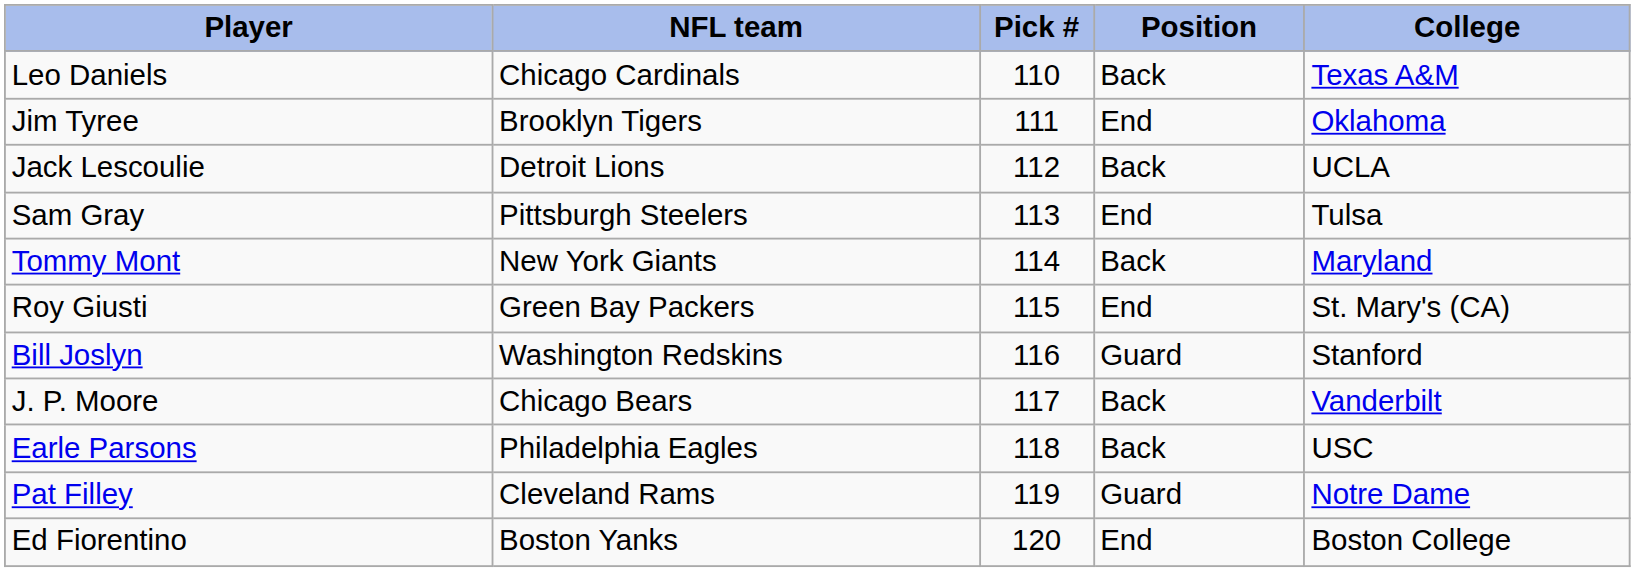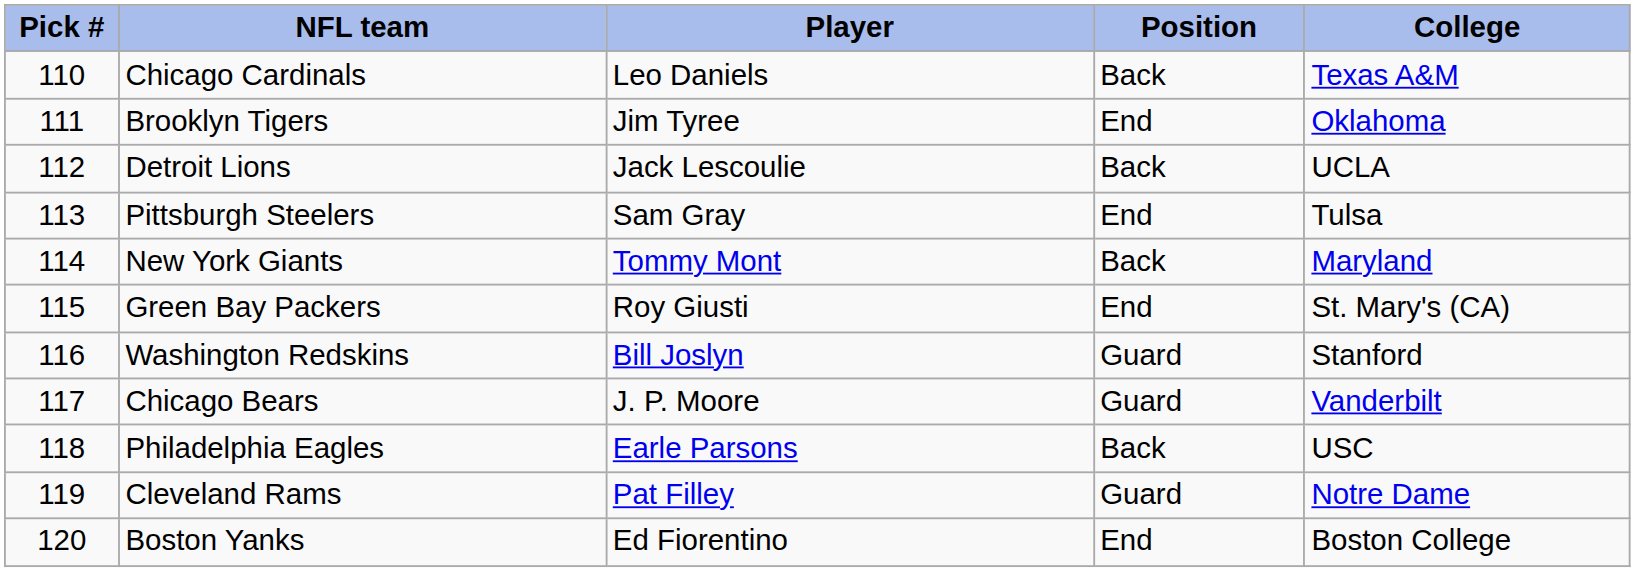 <table class="wikitable sortable sortable" style="width: 100%">
 <tr>
+<th style="background:#A8BDEC;" width=7%>Pick #</th>
+<th width=30% style="background:#A8BDEC;">NFL team</th>
 <th width=30% style="background:#A8BDEC;">Player</th>
-<th width=30% style="background:#A8BDEC;">NFL team</th>
-<th style="background:#A8BDEC;" width=7%>Pick #</th>
 <th width=13% style="background:#A8BDEC;">Position</th>
 <th style="background:#A8BDEC;">College</th>
 </tr>
 <tr>
+<td align=center>110</td>
+<td>Chicago Cardinals</td>
 <td>Leo Daniels</td>
-<td>Chicago Cardinals</td>
-<td align=center>110</td>
 <td>Back</td>
 <td><a href='#'>Texas A&M</a></td>
 </tr>
 <tr>
+<td align=center>111</td>
+<td>Brooklyn Tigers</td>
 <td>Jim Tyree</td>
-<td>Brooklyn Tigers</td>
-<td align=center>111</td>
 <td>End</td>
 <td><a href='#'>Oklahoma</a></td>
 </tr>
 <tr>
+<td align=center>112</td>
+<td>Detroit Lions</td>
 <td>Jack Lescoulie</td>
-<td>Detroit Lions</td>
-<td align=center>112</td>
 <td>Back</td>
 <td>UCLA</td>
 </tr>
 <tr>
+<td align=center>113</td>
+<td>Pittsburgh Steelers</td>
 <td>Sam Gray</td>
-<td>Pittsburgh Steelers</td>
-<td align=center>113</td>
 <td>End</td>
 <td>Tulsa</td>
 </tr>
 <tr>
+<td align=center>114</td>
+<td>New York Giants</td>
 <td><a href='#'>Tommy Mont</a></td>
-<td>New York Giants</td>
-<td align=center>114</td>
 <td>Back</td>
 <td><a href='#'>Maryland</a></td>
 </tr>
 <tr>
+<td align=center>115</td>
+<td>Green Bay Packers</td>
 <td>Roy Giusti</td>
-<td>Green Bay Packers</td>
-<td align=center>115</td>
 <td>End</td>
 <td>St. Mary's (CA)</td>
 </tr>
 <tr>
+<td align=center>116</td>
+<td>Washington Redskins</td>
 <td><a href='#'>Bill Joslyn</a></td>
-<td>Washington Redskins</td>
-<td align=center>116</td>
 <td>Guard</td>
 <td>Stanford</td>
 </tr>
 <tr>
+<td align=center>117</td>
+<td>Chicago Bears</td>
 <td>J. P. Moore</td>
-<td>Chicago Bears</td>
-<td align=center>117</td>
-<td>Back</td>
+<td>Guard</td>
 <td><a href='#'>Vanderbilt</a></td>
 </tr>
 <tr>
+<td align=center>118</td>
+<td>Philadelphia Eagles</td>
 <td><a href='#'>Earle Parsons</a></td>
-<td>Philadelphia Eagles</td>
-<td align=center>118</td>
 <td>Back</td>
 <td>USC</td>
 </tr>
 <tr>
+<td align=center>119</td>
+<td>Cleveland Rams</td>
 <td><a href='#'>Pat Filley</a></td>
-<td>Cleveland Rams</td>
-<td align=center>119</td>
 <td>Guard</td>
 <td><a href='#'>Notre Dame</a></td>
 </tr>
 <tr>
+<td align=center>120</td>
+<td>Boston Yanks</td>
 <td>Ed Fiorentino</td>
-<td>Boston Yanks</td>
-<td align=center>120</td>
 <td>End</td>
 <td>Boston College</td>
 </tr>
 </table>
